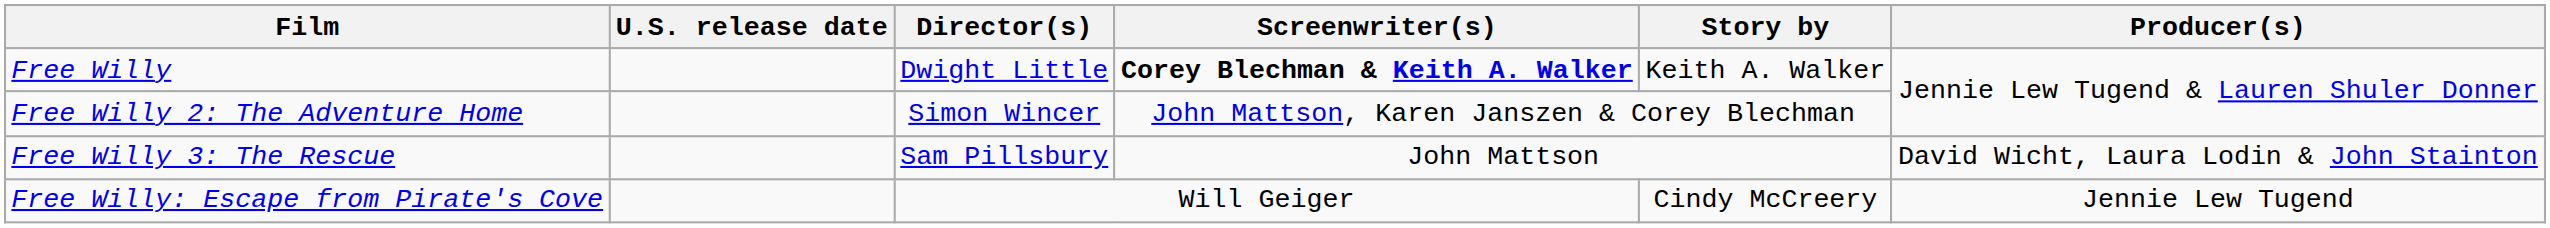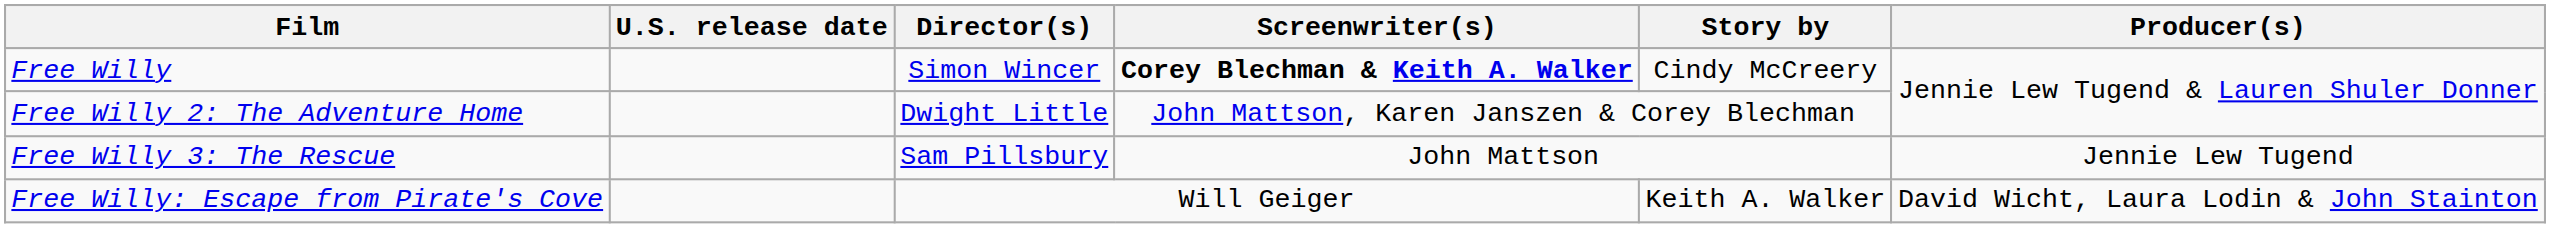 <table class="wikitable plainrowheaders" style="text-align:center;">
 <tr>
 <th>Film</th>
 <th>U.S. release date</th>
 <th>Director(s)</th>
 <th>Screenwriter(s)</th>
 <th>Story by</th>
 <th>Producer(s)</th>
 </tr>
 <tr>
 <td style="text-align:left"><em><a href='#'>Free Willy</a></em></td>
 <td style="text-align:left"></td>
-<td><a href='#'>Dwight Little</a></td>
+<td><a href='#'>Simon Wincer</a></td>
 <td><strong>Corey Blechman & <a href='#'>Keith A. Walker</a></strong></td>
-<td>Keith A. Walker</td>
+<td>Cindy McCreery</td>
 <td rowspan="2">Jennie Lew Tugend & <a href='#'>Lauren Shuler Donner</a></td>
 </tr>
 <tr>
 <td style="text-align:left"><em><a href='#'>Free Willy 2: The Adventure Home</a></em></td>
 <td style="text-align:left"></td>
-<td><a href='#'>Simon Wincer</a></td>
+<td><a href='#'>Dwight Little</a></td>
 <td colspan="2"><a href='#'>John Mattson</a>, Karen Janszen & Corey Blechman</td>
 </tr>
 <tr>
 <td style="text-align:left"><em><a href='#'>Free Willy 3: The Rescue</a></em></td>
 <td style="text-align:left"></td>
 <td><a href='#'>Sam Pillsbury</a></td>
 <td colspan="2">John Mattson</td>
-<td>David Wicht, Laura Lodin & <a href='#'>John Stainton</a></td>
+<td>Jennie Lew Tugend</td>
 </tr>
 <tr>
 <td style="text-align:left"><em><a href='#'>Free Willy: Escape from Pirate's Cove</a></em></td>
 <td style="text-align:left"></td>
 <td colspan="2">Will Geiger</td>
-<td>Cindy McCreery</td>
-<td>Jennie Lew Tugend</td>
+<td>Keith A. Walker</td>
+<td>David Wicht, Laura Lodin & <a href='#'>John Stainton</a></td>
 </tr>
 </table>
